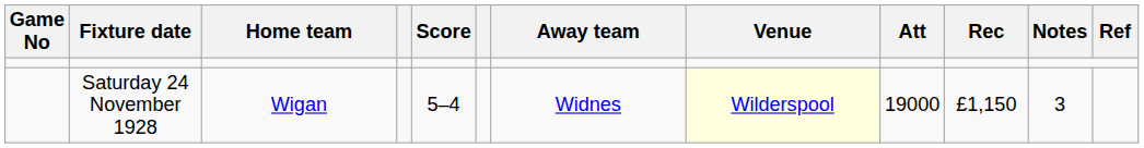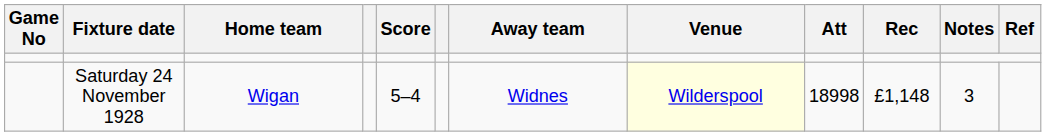 <table class="wikitable" style="text-align:center;">
 <tr>
 <th width=20 abbr="No">Game No</th>
 <th width=100 abbr="Date">Fixture date</th>
 <th width=150 abbr="Home team">Home team</th>
 <th width=5 abbr="space"></th>
 <th width=20 abbr="Score">Score</th>
 <th width=5 abbr="space"></th>
 <th width=150 abbr="Away team">Away team</th>
 <th width=150 abbr="Venue">Venue</th>
 <th width=45 abbr="Att">Att</th>
 <th width=60 abbr="Rec">Rec</th>
 <th width=20 abbr="Notes">Notes</th>
 <th width=30 abbr="Ref">Ref</th>
 </tr>
 <tr>
 <td></td>
 <td></td>
 <td></td>
 <td></td>
 <td></td>
 <td></td>
 <td></td>
 <td></td>
 <td></td>
 <td></td>
 </tr>
 <tr>
 <td></td>
 <td>Saturday 24 November 1928</td>
 <td><a href='#'>Wigan</a></td>
 <td></td>
 <td>5–4</td>
 <td></td>
 <td><a href='#'>Widnes</a></td>
 <td style="background: lightyellow;"><a href='#'>Wilderspool</a></td>
-<td>19000</td>
-<td>£1,150</td>
+<td>18998</td>
+<td>£1,148</td>
 <td>3</td>
 <td></td>
 </tr>
 </table>
